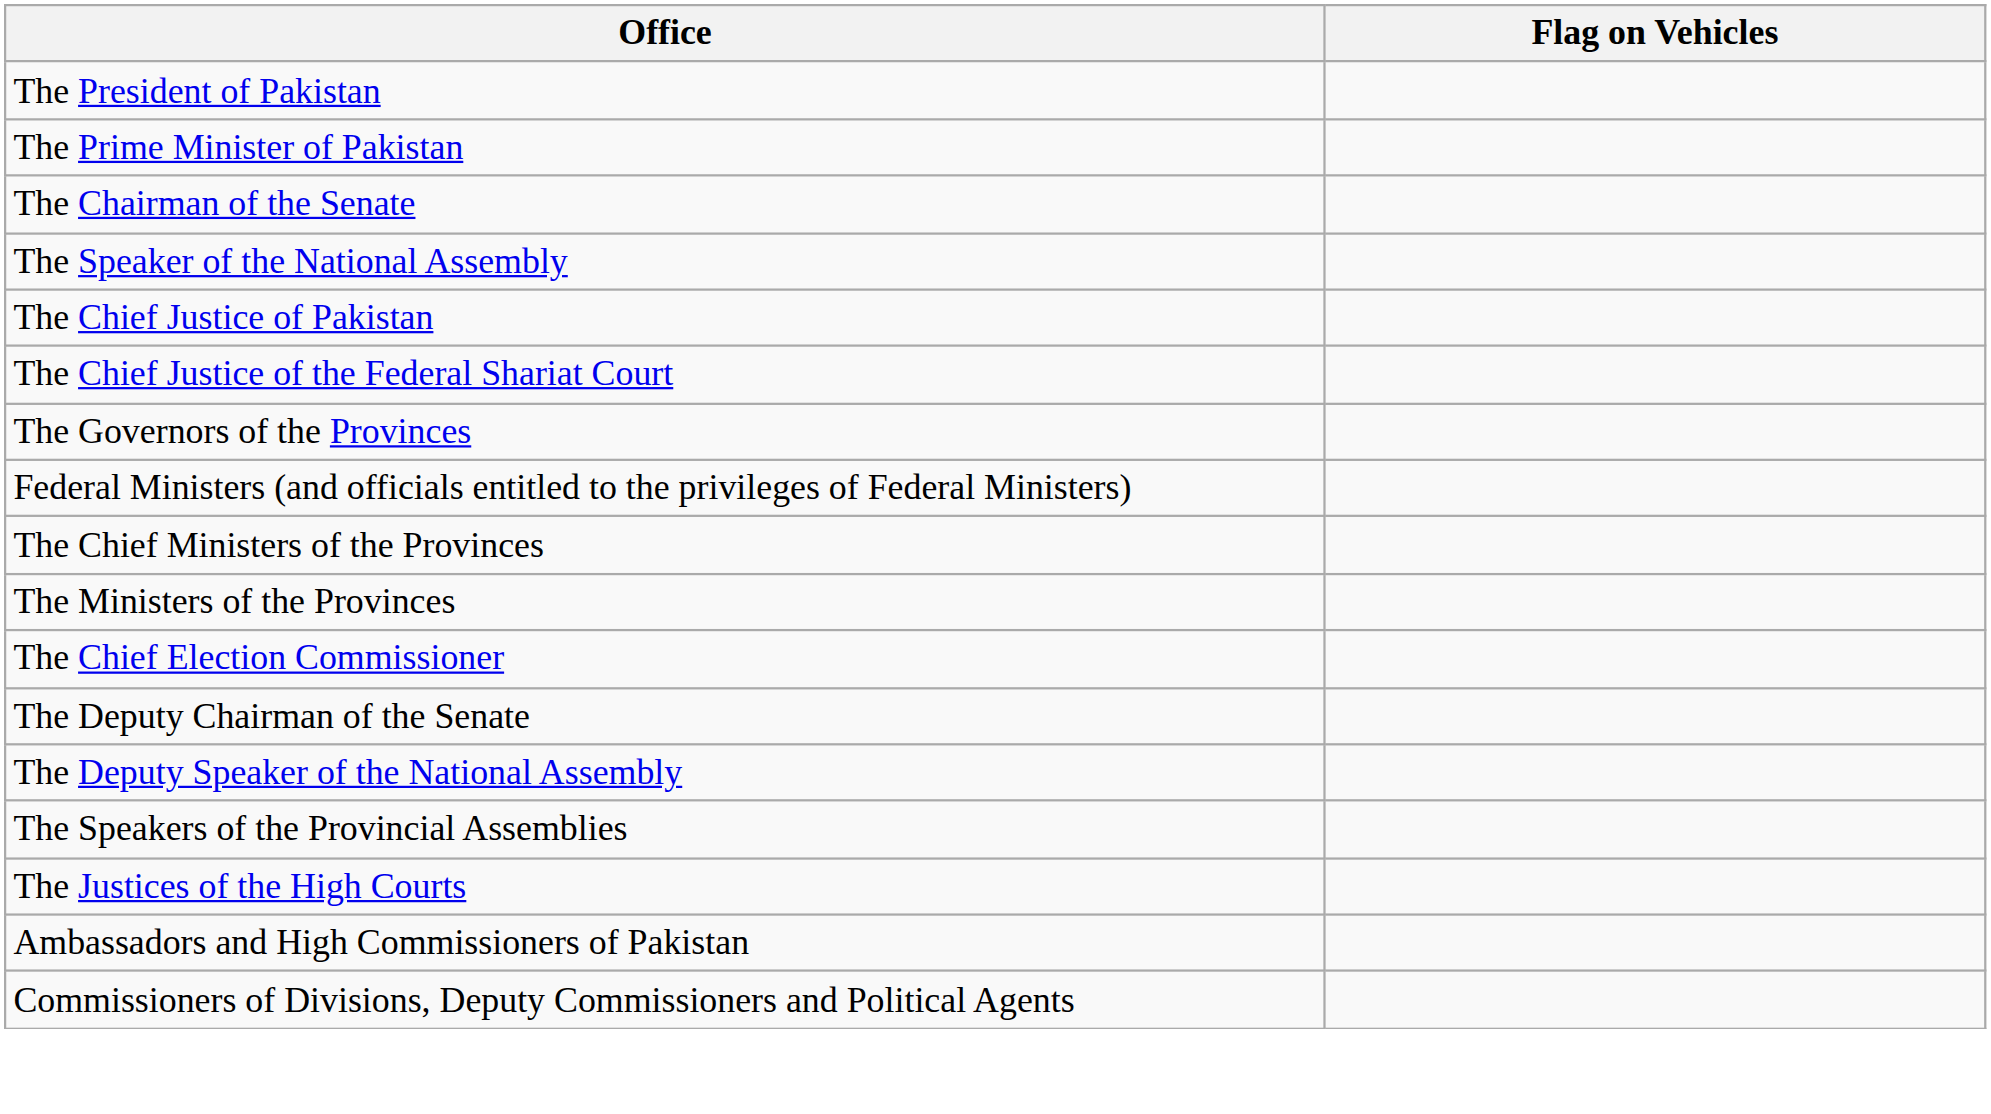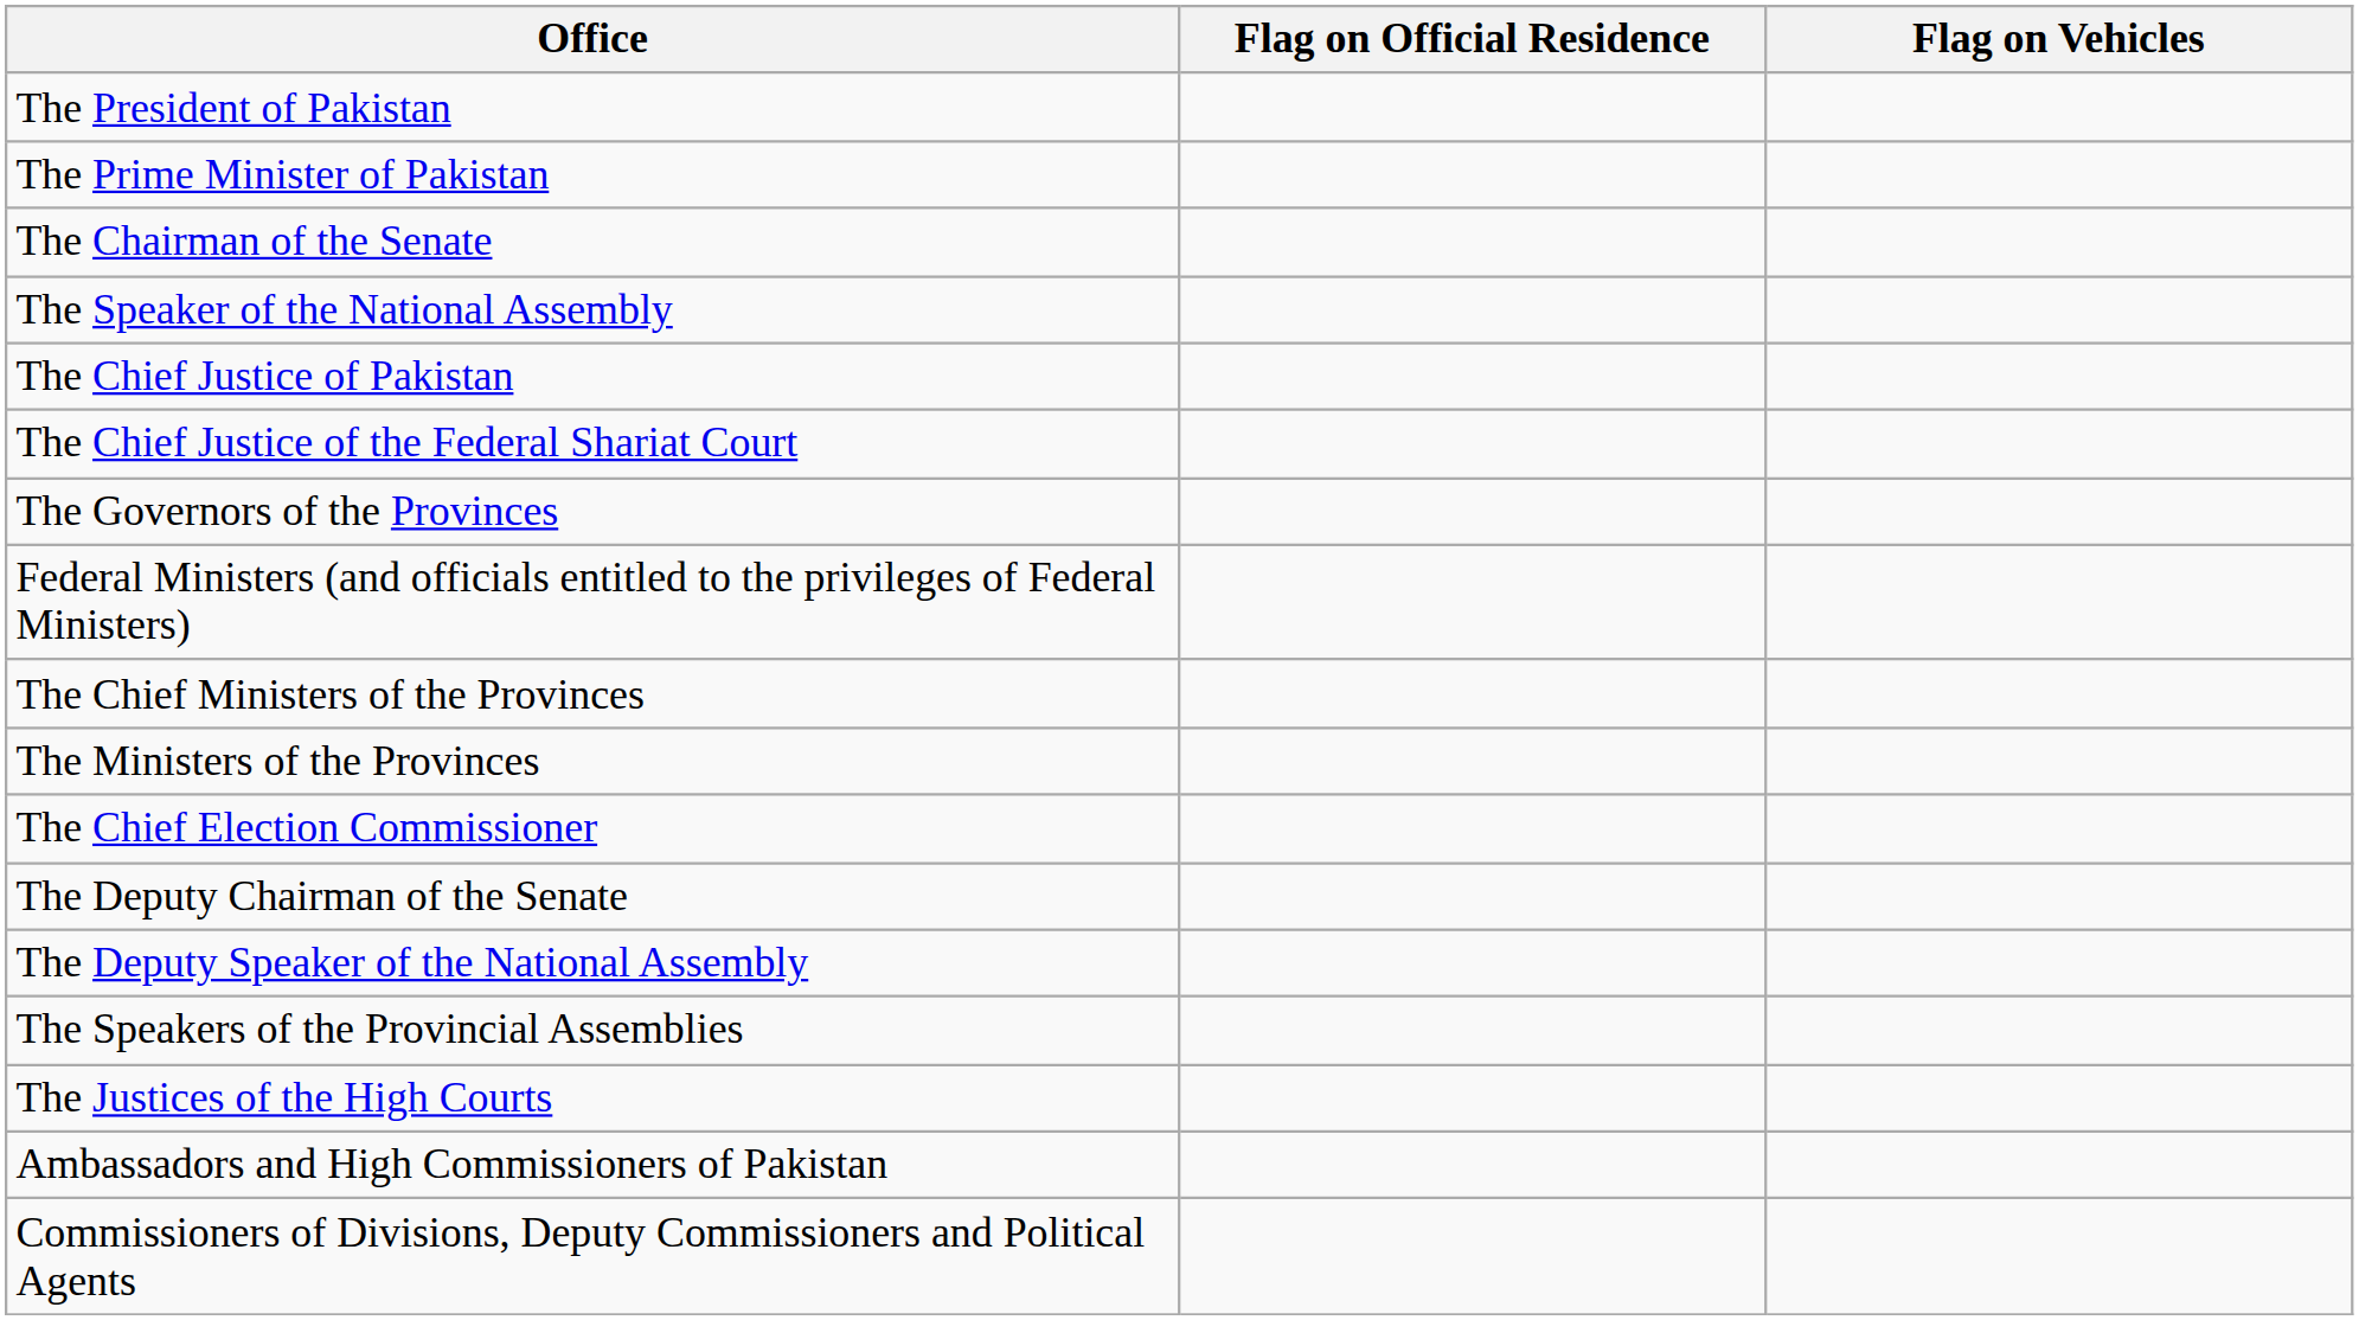 <table class="wikitable" width="70%">
 <tr>
 <th width="50%">Office</th>
+<th width="25%">Flag on Official Residence</th>
 <th width="25%">Flag on Vehicles</th>
 </tr>
 <tr>
 <td>The <a href='#'>President of Pakistan</a></td>
 <td></td>
+<td></td>
 </tr>
 <tr>
 <td>The <a href='#'>Prime Minister of Pakistan</a></td>
+<td></td>
 <td></td>
 </tr>
 <tr>
 <td>The <a href='#'>Chairman of the Senate</a></td>
 <td></td>
+<td></td>
 </tr>
 <tr>
 <td>The <a href='#'>Speaker of the National Assembly</a></td>
+<td></td>
 <td></td>
 </tr>
 <tr>
 <td>The <a href='#'>Chief Justice of Pakistan</a></td>
 <td></td>
+<td></td>
 </tr>
 <tr>
 <td>The <a href='#'>Chief Justice of the Federal Shariat Court</a></td>
+<td></td>
 <td></td>
 </tr>
 <tr>
 <td>The Governors of the <a href='#'>Provinces</a></td>
 <td></td>
+<td></td>
 </tr>
 <tr>
 <td>Federal Ministers (and officials entitled to the privileges of Federal Ministers)</td>
+<td></td>
 <td></td>
 </tr>
 <tr>
 <td>The Chief Ministers of the Provinces</td>
 <td></td>
+<td></td>
 </tr>
 <tr>
 <td>The Ministers of the Provinces</td>
+<td></td>
 <td></td>
 </tr>
 <tr>
 <td>The <a href='#'>Chief Election Commissioner</a></td>
 <td></td>
+<td></td>
 </tr>
 <tr>
 <td>The Deputy Chairman of the Senate</td>
+<td></td>
 <td></td>
 </tr>
 <tr>
 <td>The <a href='#'>Deputy Speaker of the National Assembly</a></td>
 <td></td>
+<td></td>
 </tr>
 <tr>
 <td>The Speakers of the Provincial Assemblies</td>
+<td></td>
 <td></td>
 </tr>
 <tr>
 <td>The <a href='#'>Justices of the High Courts</a></td>
 <td></td>
+<td></td>
 </tr>
 <tr>
 <td>Ambassadors and High Commissioners of Pakistan</td>
+<td></td>
 <td></td>
 </tr>
 <tr>
 <td>Commissioners of Divisions, Deputy Commissioners and Political Agents</td>
 <td></td>
+<td></td>
 </tr>
 </table>
